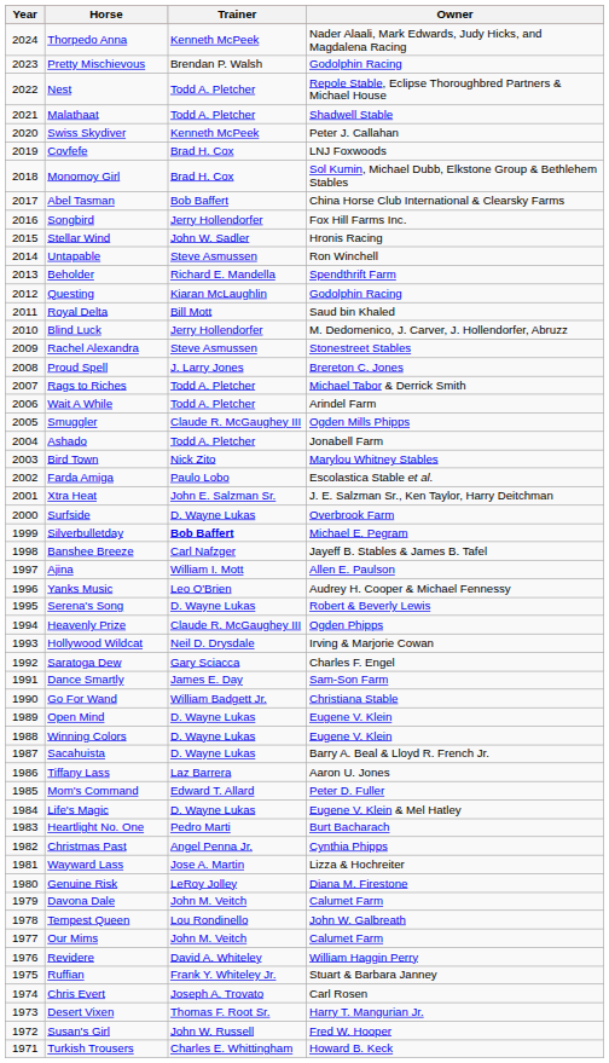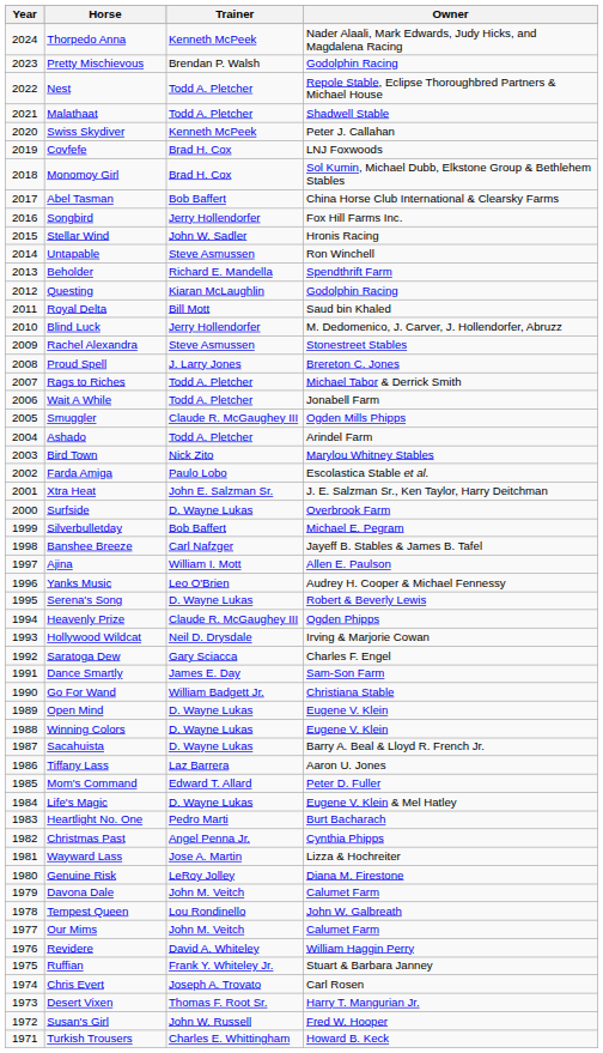 <table class = "wikitable sortable" | border="1" cellpadding="0" style="border-collapse: collapse; font-size:90%">
 <tr style="background:#b94e48; text-align:center;">
 <th style="width:42px;"><strong>Year</strong><br></th>
 <th style="width:145px;"><strong>Horse</strong><br></th>
 <th style="width:165px;"><strong>Trainer</strong><br></th>
 <th style="width:360px;"><strong>Owner</strong><br></th>
 </tr>
 <tr>
 <td align=center>2024</td>
 <td><a href='#'>Thorpedo Anna</a></td>
 <td><a href='#'>Kenneth McPeek</a></td>
 <td>Nader Alaali, Mark Edwards, Judy Hicks, and Magdalena Racing</td>
 </tr>
 <tr>
 <td align=center>2023</td>
 <td><a href='#'>Pretty Mischievous</a></td>
 <td>Brendan P. Walsh</td>
 <td><a href='#'>Godolphin Racing</a></td>
 </tr>
 <tr>
 <td align=center>2022</td>
 <td><a href='#'>Nest</a></td>
 <td><a href='#'>Todd A. Pletcher</a></td>
 <td><a href='#'>Repole Stable</a>, Eclipse Thoroughbred Partners & Michael House</td>
 </tr>
 <tr>
 <td align=center>2021</td>
 <td><a href='#'>Malathaat</a></td>
 <td><a href='#'>Todd A. Pletcher</a></td>
 <td><a href='#'>Shadwell Stable</a></td>
 </tr>
 <tr>
 <td align=center>2020</td>
 <td><a href='#'>Swiss Skydiver</a></td>
 <td><a href='#'>Kenneth McPeek</a></td>
 <td>Peter J. Callahan</td>
 </tr>
 <tr>
 <td align=center>2019</td>
 <td><a href='#'>Covfefe</a></td>
 <td><a href='#'>Brad H. Cox</a></td>
 <td>LNJ Foxwoods</td>
 </tr>
 <tr>
 <td align=center>2018</td>
 <td><a href='#'>Monomoy Girl</a></td>
 <td><a href='#'>Brad H. Cox</a></td>
 <td><a href='#'>Sol Kumin</a>, Michael Dubb, Elkstone Group & Bethlehem Stables</td>
 </tr>
 <tr>
 <td align=center>2017</td>
 <td><a href='#'>Abel Tasman</a></td>
 <td><a href='#'>Bob Baffert</a></td>
 <td>China Horse Club International & Clearsky Farms</td>
 </tr>
 <tr>
 <td align=center>2016</td>
 <td><a href='#'>Songbird</a></td>
 <td><a href='#'>Jerry Hollendorfer</a></td>
 <td>Fox Hill Farms Inc.</td>
 </tr>
 <tr>
 <td align=center>2015</td>
 <td><a href='#'>Stellar Wind</a></td>
 <td><a href='#'>John W. Sadler</a></td>
 <td>Hronis Racing</td>
 </tr>
 <tr>
 <td align=center>2014</td>
 <td><a href='#'>Untapable</a></td>
 <td><a href='#'>Steve Asmussen</a></td>
 <td>Ron Winchell</td>
 </tr>
 <tr>
 <td align=center>2013</td>
 <td><a href='#'>Beholder</a></td>
 <td><a href='#'>Richard E. Mandella</a></td>
 <td><a href='#'>Spendthrift Farm</a></td>
 </tr>
 <tr>
 <td align=center>2012</td>
 <td><a href='#'>Questing</a></td>
 <td><a href='#'>Kiaran McLaughlin</a></td>
 <td><a href='#'>Godolphin Racing</a></td>
 </tr>
 <tr>
 <td align=center>2011</td>
 <td><a href='#'>Royal Delta</a></td>
 <td><a href='#'>Bill Mott</a></td>
 <td>Saud bin Khaled</td>
 </tr>
 <tr>
 <td align=center>2010</td>
 <td><a href='#'>Blind Luck</a></td>
 <td><a href='#'>Jerry Hollendorfer</a></td>
 <td>M. Dedomenico, J. Carver, J. Hollendorfer, Abruzz</td>
 </tr>
 <tr>
 <td align=center>2009</td>
 <td><a href='#'>Rachel Alexandra</a></td>
 <td><a href='#'>Steve Asmussen</a></td>
 <td><a href='#'>Stonestreet Stables</a></td>
 </tr>
 <tr>
 <td align=center>2008</td>
 <td><a href='#'>Proud Spell</a></td>
 <td><a href='#'>J. Larry Jones</a></td>
 <td><a href='#'>Brereton C. Jones</a></td>
 </tr>
 <tr>
 <td align=center>2007</td>
 <td><a href='#'>Rags to Riches</a></td>
 <td><a href='#'>Todd A. Pletcher</a></td>
 <td><a href='#'>Michael Tabor</a> & Derrick Smith</td>
 </tr>
 <tr>
 <td align=center>2006</td>
 <td><a href='#'>Wait A While</a></td>
 <td><a href='#'>Todd A. Pletcher</a></td>
-<td>Arindel Farm</td>
+<td>Jonabell Farm</td>
 </tr>
 <tr>
 <td align=center>2005</td>
 <td><a href='#'>Smuggler</a></td>
 <td><a href='#'>Claude R. McGaughey III</a></td>
 <td><a href='#'>Ogden Mills Phipps</a></td>
 </tr>
 <tr>
 <td align=center>2004</td>
 <td><a href='#'>Ashado</a></td>
 <td><a href='#'>Todd A. Pletcher</a></td>
-<td>Jonabell Farm</td>
+<td>Arindel Farm</td>
 </tr>
 <tr>
 <td align=center>2003</td>
 <td><a href='#'>Bird Town</a></td>
 <td><a href='#'>Nick Zito</a></td>
 <td><a href='#'>Marylou Whitney Stables</a></td>
 </tr>
 <tr>
 <td align=center>2002</td>
 <td><a href='#'>Farda Amiga</a></td>
 <td><a href='#'>Paulo Lobo</a></td>
 <td>Escolastica Stable <em>et al.</em></td>
 </tr>
 <tr>
 <td align=center>2001</td>
 <td><a href='#'>Xtra Heat</a></td>
 <td><a href='#'>John E. Salzman Sr.</a></td>
 <td>J. E. Salzman Sr., Ken Taylor, Harry Deitchman</td>
 </tr>
 <tr>
 <td align=center>2000</td>
 <td><a href='#'>Surfside</a></td>
 <td><a href='#'>D. Wayne Lukas</a></td>
 <td><a href='#'>Overbrook Farm</a></td>
 </tr>
 <tr>
 <td align=center>1999</td>
 <td><a href='#'>Silverbulletday</a></td>
-<td><strong><a href='#'>Bob Baffert</a></strong></td>
+<td><a href='#'>Bob Baffert</a></td>
 <td><a href='#'>Michael E. Pegram</a></td>
 </tr>
 <tr>
 <td align=center>1998</td>
 <td><a href='#'>Banshee Breeze</a></td>
 <td><a href='#'>Carl Nafzger</a></td>
 <td>Jayeff B. Stables & James B. Tafel</td>
 </tr>
 <tr>
 <td align=center>1997</td>
 <td><a href='#'>Ajina</a></td>
 <td><a href='#'>William I. Mott</a></td>
 <td><a href='#'>Allen E. Paulson</a></td>
 </tr>
 <tr>
 <td align=center>1996</td>
 <td><a href='#'>Yanks Music</a></td>
 <td><a href='#'>Leo O'Brien</a></td>
 <td>Audrey H. Cooper & Michael Fennessy</td>
 </tr>
 <tr>
 <td align=center>1995</td>
 <td><a href='#'>Serena's Song</a></td>
 <td><a href='#'>D. Wayne Lukas</a></td>
 <td><a href='#'>Robert & Beverly Lewis</a></td>
 </tr>
 <tr>
 <td align=center>1994</td>
 <td><a href='#'>Heavenly Prize</a></td>
 <td><a href='#'>Claude R. McGaughey III</a></td>
 <td><a href='#'>Ogden Phipps</a></td>
 </tr>
 <tr>
 <td align=center>1993</td>
 <td><a href='#'>Hollywood Wildcat</a></td>
 <td><a href='#'>Neil D. Drysdale</a></td>
 <td>Irving & Marjorie Cowan</td>
 </tr>
 <tr>
 <td align=center>1992</td>
 <td><a href='#'>Saratoga Dew</a></td>
 <td><a href='#'>Gary Sciacca</a></td>
 <td>Charles F. Engel</td>
 </tr>
 <tr>
 <td align=center>1991</td>
 <td><a href='#'>Dance Smartly</a></td>
 <td><a href='#'>James E. Day</a></td>
 <td><a href='#'>Sam-Son Farm</a></td>
 </tr>
 <tr>
 <td align=center>1990</td>
 <td><a href='#'>Go For Wand</a></td>
 <td><a href='#'>William Badgett Jr.</a></td>
 <td><a href='#'>Christiana Stable</a></td>
 </tr>
 <tr>
 <td align=center>1989</td>
 <td><a href='#'>Open Mind</a></td>
 <td><a href='#'>D. Wayne Lukas</a></td>
 <td><a href='#'>Eugene V. Klein</a></td>
 </tr>
 <tr>
 <td align=center>1988</td>
 <td><a href='#'>Winning Colors</a></td>
 <td><a href='#'>D. Wayne Lukas</a></td>
 <td><a href='#'>Eugene V. Klein</a></td>
 </tr>
 <tr>
 <td align=center>1987</td>
 <td><a href='#'>Sacahuista</a></td>
 <td><a href='#'>D. Wayne Lukas</a></td>
 <td>Barry A. Beal & Lloyd R. French Jr.</td>
 </tr>
 <tr>
 <td align=center>1986</td>
 <td><a href='#'>Tiffany Lass</a></td>
 <td><a href='#'>Laz Barrera</a></td>
 <td>Aaron U. Jones</td>
 </tr>
 <tr>
 <td align=center>1985</td>
 <td><a href='#'>Mom's Command</a></td>
 <td><a href='#'>Edward T. Allard</a></td>
 <td><a href='#'>Peter D. Fuller</a></td>
 </tr>
 <tr>
 <td align=center>1984</td>
 <td><a href='#'>Life's Magic</a></td>
 <td><a href='#'>D. Wayne Lukas</a></td>
 <td><a href='#'>Eugene V. Klein</a> & Mel Hatley</td>
 </tr>
 <tr>
 <td align=center>1983</td>
 <td><a href='#'>Heartlight No. One</a></td>
 <td><a href='#'>Pedro Marti</a></td>
 <td><a href='#'>Burt Bacharach</a></td>
 </tr>
 <tr>
 <td align=center>1982</td>
 <td><a href='#'>Christmas Past</a></td>
 <td><a href='#'>Angel Penna Jr.</a></td>
 <td><a href='#'>Cynthia Phipps</a></td>
 </tr>
 <tr>
 <td align=center>1981</td>
 <td><a href='#'>Wayward Lass</a></td>
 <td><a href='#'>Jose A. Martin</a></td>
 <td>Lizza & Hochreiter</td>
 </tr>
 <tr>
 <td align=center>1980</td>
 <td><a href='#'>Genuine Risk</a></td>
 <td><a href='#'>LeRoy Jolley</a></td>
 <td><a href='#'>Diana M. Firestone</a></td>
 </tr>
 <tr>
 <td align=center>1979</td>
 <td><a href='#'>Davona Dale</a></td>
 <td><a href='#'>John M. Veitch</a></td>
 <td><a href='#'>Calumet Farm</a></td>
 </tr>
 <tr>
 <td align=center>1978</td>
 <td><a href='#'>Tempest Queen</a></td>
 <td><a href='#'>Lou Rondinello</a></td>
 <td><a href='#'>John W. Galbreath</a></td>
 </tr>
 <tr>
 <td align=center>1977</td>
 <td><a href='#'>Our Mims</a></td>
 <td><a href='#'>John M. Veitch</a></td>
 <td><a href='#'>Calumet Farm</a></td>
 </tr>
 <tr>
 <td align=center>1976</td>
 <td><a href='#'>Revidere</a></td>
 <td><a href='#'>David A. Whiteley</a></td>
 <td><a href='#'>William Haggin Perry</a></td>
 </tr>
 <tr>
 <td align=center>1975</td>
 <td><a href='#'>Ruffian</a></td>
 <td><a href='#'>Frank Y. Whiteley Jr.</a></td>
 <td>Stuart & Barbara Janney</td>
 </tr>
 <tr>
 <td align=center>1974</td>
 <td><a href='#'>Chris Evert</a></td>
 <td><a href='#'>Joseph A. Trovato</a></td>
 <td>Carl Rosen</td>
 </tr>
 <tr>
 <td align=center>1973</td>
 <td><a href='#'>Desert Vixen</a></td>
 <td><a href='#'>Thomas F. Root Sr.</a></td>
 <td><a href='#'>Harry T. Mangurian Jr.</a></td>
 </tr>
 <tr>
 <td align=center>1972</td>
 <td><a href='#'>Susan's Girl</a></td>
 <td><a href='#'>John W. Russell</a></td>
 <td><a href='#'>Fred W. Hooper</a></td>
 </tr>
 <tr>
 <td align=center>1971</td>
 <td><a href='#'>Turkish Trousers</a></td>
 <td><a href='#'>Charles E. Whittingham</a></td>
 <td><a href='#'>Howard B. Keck</a></td>
 </tr>
 </table>
